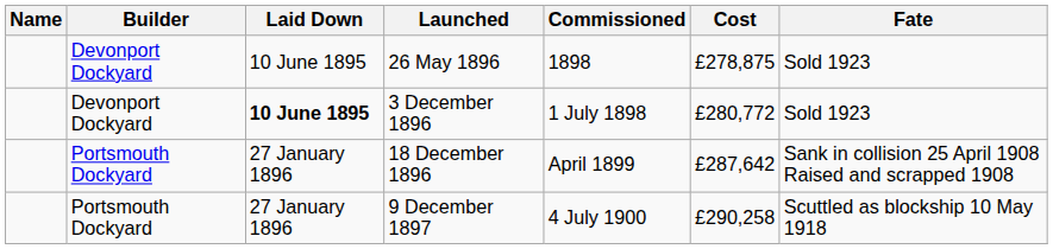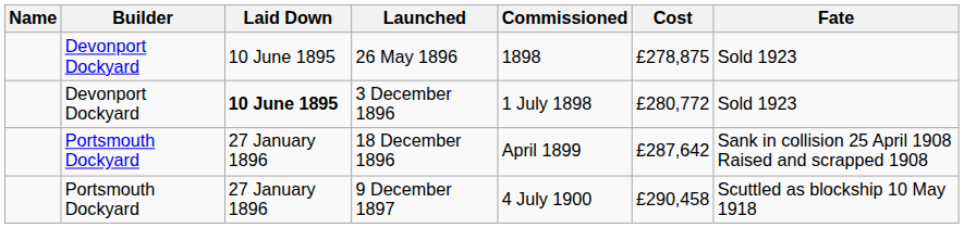 <table class="wikitable" border="1">
 <tr>
 <th>Name</th>
 <th>Builder</th>
 <th>Laid Down</th>
 <th>Launched</th>
 <th>Commissioned</th>
 <th>Cost</th>
 <th>Fate</th>
 </tr>
 <tr>
 <td></td>
 <td><a href='#'>Devonport Dockyard</a></td>
 <td>10 June 1895</td>
 <td>26 May 1896</td>
 <td>1898</td>
 <td>£278,875</td>
 <td>Sold 1923</td>
 </tr>
 <tr>
 <td></td>
 <td>Devonport Dockyard</td>
 <td><strong>10 June 1895</strong></td>
 <td>3 December 1896</td>
 <td>1 July 1898</td>
 <td>£280,772</td>
 <td>Sold 1923</td>
 </tr>
 <tr>
 <td></td>
 <td><a href='#'>Portsmouth Dockyard</a></td>
 <td>27 January 1896</td>
 <td>18 December 1896</td>
 <td>April 1899</td>
 <td>£287,642</td>
 <td>Sank in collision 25 April 1908<br> Raised and scrapped 1908</td>
 </tr>
 <tr>
 <td></td>
 <td>Portsmouth Dockyard</td>
 <td>27 January 1896</td>
 <td>9 December 1897</td>
 <td>4 July 1900</td>
-<td>£290,258</td>
+<td>£290,458</td>
 <td>Scuttled as blockship 10 May 1918</td>
 </tr>
 </table>
